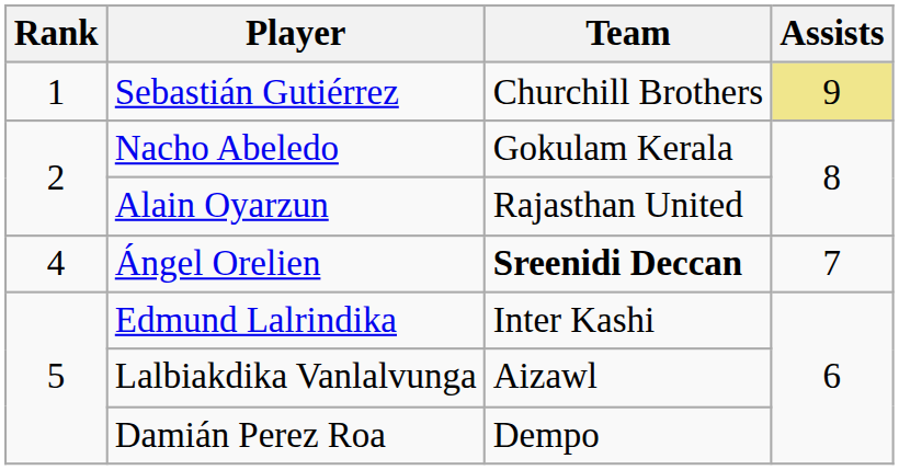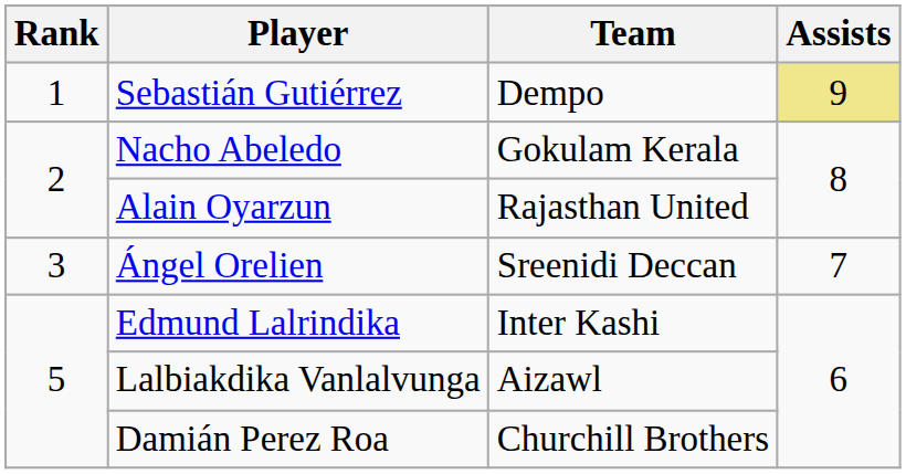 <table class="wikitable sortable" style="text-align:center">
 <tr>
 <th>Rank</th>
 <th>Player</th>
 <th>Team</th>
 <th>Assists</th>
 </tr>
 <tr>
 <td>1</td>
 <td align="left"> <a href='#'>Sebastián Gutiérrez</a></td>
-<td align="left">Churchill Brothers</td>
+<td align="left">Dempo</td>
 <td style="background: khaki;">9</td>
 </tr>
 <tr>
 <td rowspan="2">2</td>
 <td align="left"> <a href='#'>Nacho Abeledo</a></td>
 <td align="left">Gokulam Kerala</td>
 <td rowspan="2">8</td>
 </tr>
 <tr>
 <td align="left"> <a href='#'>Alain Oyarzun</a></td>
 <td align="left">Rajasthan United</td>
 </tr>
 <tr>
-<td>4</td>
+<td>3</td>
 <td align="left"> <a href='#'>Ángel Orelien</a></td>
-<td align="left"><strong>Sreenidi Deccan</strong></td>
+<td align="left">Sreenidi Deccan</td>
 <td>7</td>
 </tr>
 <tr>
 <td rowspan="3">5</td>
 <td align="left"> <a href='#'>Edmund Lalrindika</a></td>
 <td align="left">Inter Kashi</td>
 <td rowspan="3">6</td>
 </tr>
 <tr>
 <td align="left"> Lalbiakdika Vanlalvunga</td>
 <td align="left">Aizawl</td>
 </tr>
 <tr>
 <td align="left"> Damián Perez Roa</td>
-<td align="left">Dempo</td>
+<td align="left">Churchill Brothers</td>
 </tr>
 </table>
